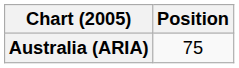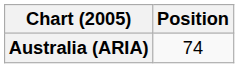 <table class="wikitable plainrowheaders" style="text-align:center">
 <tr>
 <th>Chart (2005)</th>
 <th>Position</th>
 </tr>
 <tr>
 <th scope="row">Australia (ARIA)</th>
-<td>75</td>
+<td>74</td>
 </tr>
 </table>
